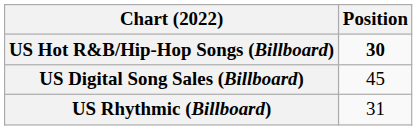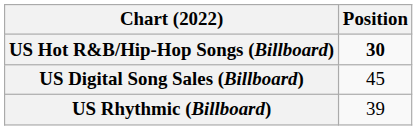 <table class="wikitable sortable plainrowheaders" style="text-align:center">
 <tr>
 <th scope="col">Chart (2022)</th>
 <th scope="col">Position</th>
 </tr>
 <tr>
 <th scope="row">US Hot R&B/Hip-Hop Songs (<em>Billboard</em>)</th>
 <td><strong>30</strong></td>
 </tr>
 <tr>
 <th scope="row">US Digital Song Sales (<em>Billboard</em>)</th>
 <td>45</td>
 </tr>
 <tr>
 <th scope="row">US Rhythmic (<em>Billboard</em>)</th>
-<td>31</td>
+<td>39</td>
 </tr>
 </table>
